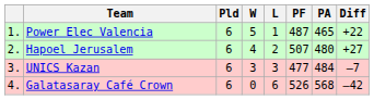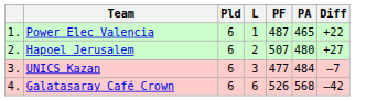 <table class="wikitable" style="text-align:center">
 <tr>
 <th width=15></th>
 <th width=220>Team</th>
 <th width=20>Pld</th>
-<th width=20>W</th>
 <th width=20>L</th>
 <th width=20>PF</th>
 <th width=20>PA</th>
 <th width=30>Diff</th>
 </tr>
 <tr style="background: #ccffcc;">
 <td>1.</td>
 <td align=left> <a href='#'>Power Elec Valencia</a></td>
 <td>6</td>
-<td>5</td>
 <td>1</td>
 <td>487</td>
 <td>465</td>
 <td>+22</td>
 </tr>
 <tr style="background: #ccffcc;">
 <td>2.</td>
 <td align=left> <a href='#'>Hapoel Jerusalem</a></td>
 <td>6</td>
-<td>4</td>
 <td>2</td>
 <td>507</td>
 <td>480</td>
 <td>+27</td>
 </tr>
 <tr style="background: #ffcccc;">
 <td>3.</td>
 <td align=left> <a href='#'>UNICS Kazan</a></td>
 <td>6</td>
 <td>3</td>
-<td>3</td>
 <td>477</td>
 <td>484</td>
 <td>–7</td>
 </tr>
 <tr style="background: #ffcccc;">
 <td>4.</td>
 <td align=left> <a href='#'>Galatasaray Café Crown</a></td>
 <td>6</td>
-<td>0</td>
 <td>6</td>
 <td>526</td>
 <td>568</td>
 <td>–42</td>
 </tr>
 </table>
